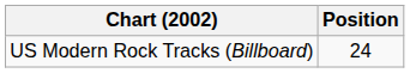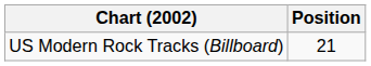 <table class="wikitable">
 <tr>
 <th>Chart (2002)</th>
 <th>Position</th>
 </tr>
 <tr>
 <td>US Modern Rock Tracks (<em>Billboard</em>)</td>
-<td align="center">24</td>
+<td align="center">21</td>
 </tr>
 </table>
